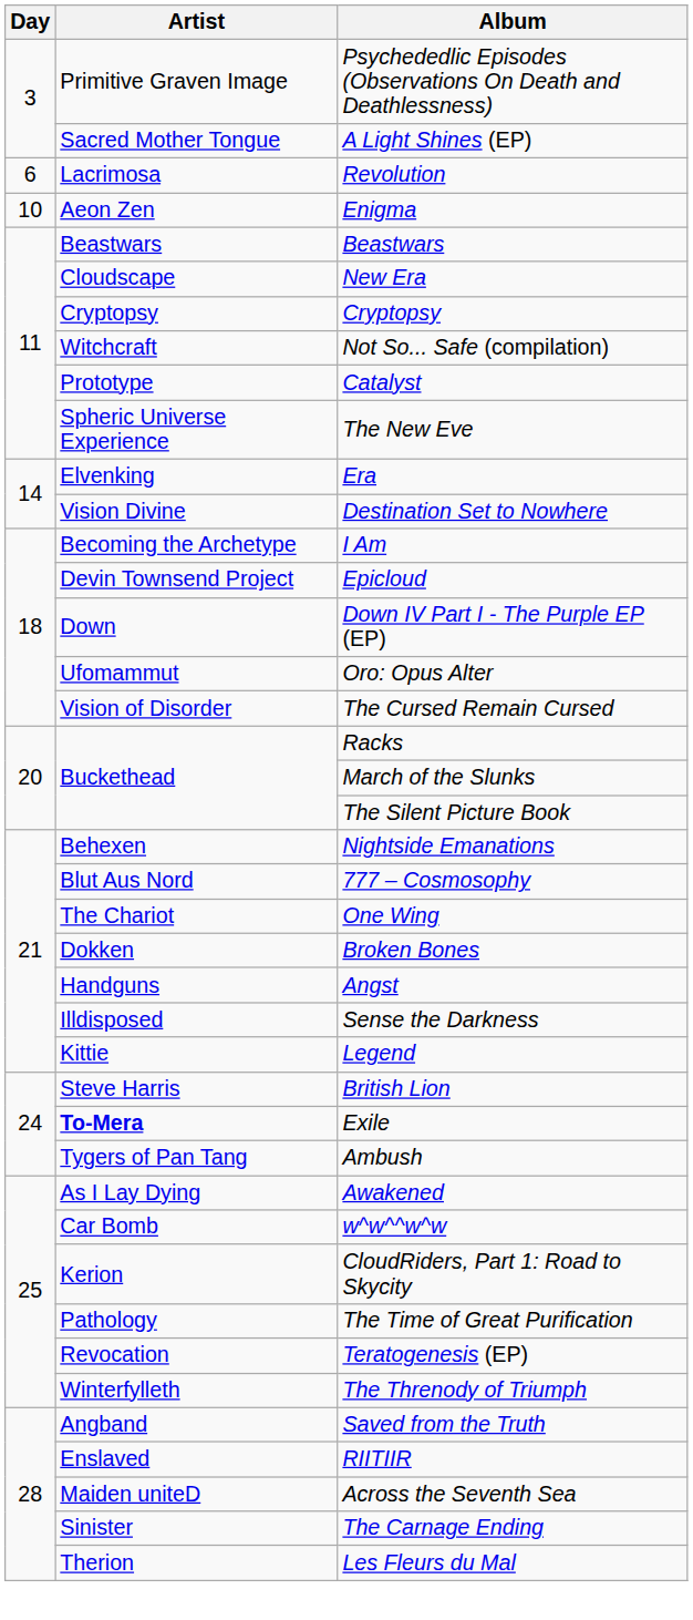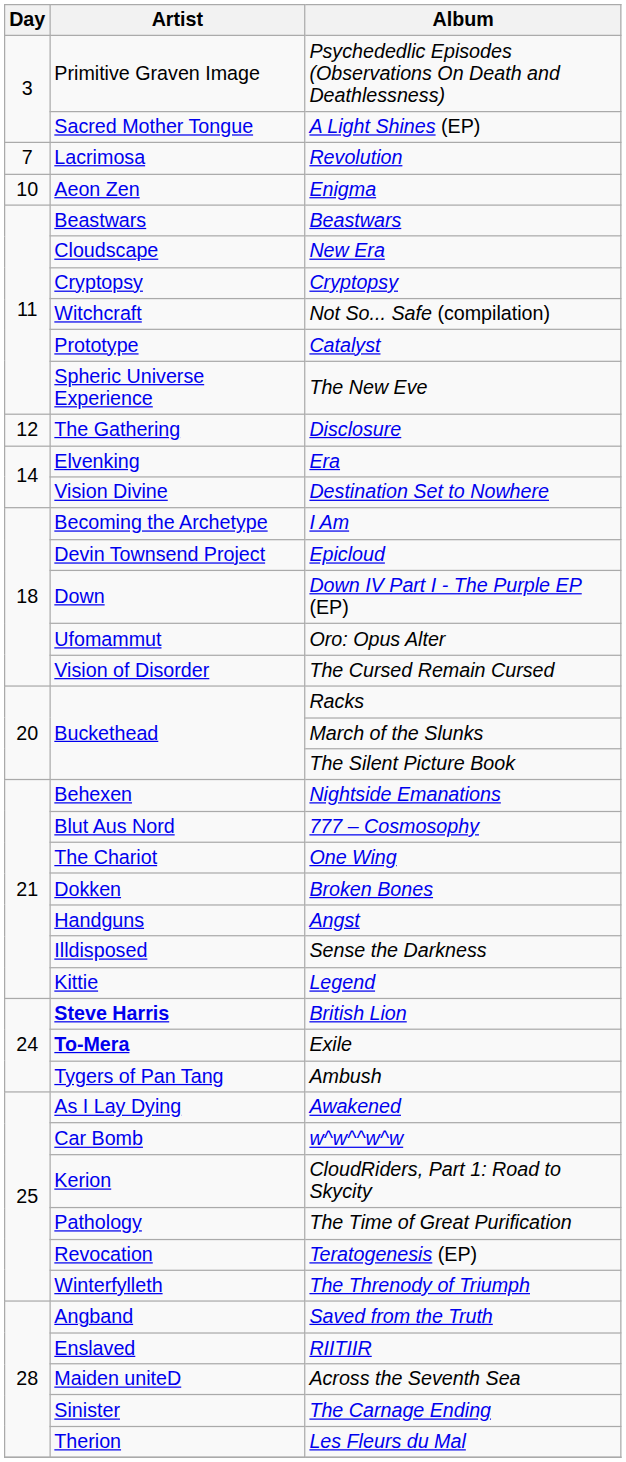 <table class="wikitable">
 <tr>
 <th style="width:20px;">Day</th>
 <th style="width:200px;">Artist</th>
 <th style="width:250px;">Album</th>
 </tr>
 <tr>
 <td align="center" rowspan="2">3</td>
 <td>Primitive Graven Image</td>
 <td><em>Psychededlic Episodes (Observations On Death and Deathlessness)</em></td>
 </tr>
 <tr>
 <td><a href='#'>Sacred Mother Tongue</a></td>
 <td><em><a href='#'>A Light Shines</a></em> (EP)</td>
 </tr>
 <tr>
-<td align="center" rowspan="1">6</td>
+<td align="center" rowspan="1">7</td>
 <td><a href='#'>Lacrimosa</a></td>
 <td><em><a href='#'>Revolution</a></em></td>
 </tr>
 <tr>
 <td align="center" rowspan="1">10</td>
 <td><a href='#'>Aeon Zen</a></td>
 <td><em><a href='#'>Enigma</a></em></td>
 </tr>
 <tr>
 <td align="center" rowspan="6">11</td>
 <td><a href='#'>Beastwars</a></td>
 <td><em><a href='#'>Beastwars</a></em></td>
 </tr>
 <tr>
 <td><a href='#'>Cloudscape</a></td>
 <td><em><a href='#'>New Era</a></em></td>
 </tr>
 <tr>
 <td><a href='#'>Cryptopsy</a></td>
 <td><em><a href='#'>Cryptopsy</a></em></td>
 </tr>
 <tr>
 <td><a href='#'>Witchcraft</a></td>
 <td><em>Not So... Safe</em> (compilation)</td>
 </tr>
 <tr>
 <td><a href='#'>Prototype</a></td>
 <td><em><a href='#'>Catalyst</a></em></td>
 </tr>
 <tr>
 <td><a href='#'>Spheric Universe Experience</a></td>
 <td><em>The New Eve</em></td>
+</tr>
+<tr>
+<td align="center" rowspan="1">12</td>
+<td><a href='#'>The Gathering</a></td>
+<td><em><a href='#'>Disclosure</a></em></td>
 </tr>
 <tr>
 <td align="center" rowspan="2">14</td>
 <td><a href='#'>Elvenking</a></td>
 <td><em><a href='#'>Era</a></em></td>
 </tr>
 <tr>
 <td><a href='#'>Vision Divine</a></td>
 <td><em><a href='#'>Destination Set to Nowhere</a></em></td>
 </tr>
 <tr>
 <td align="center" rowspan="5">18</td>
 <td><a href='#'>Becoming the Archetype</a></td>
 <td><em><a href='#'>I Am</a></em></td>
 </tr>
 <tr>
 <td><a href='#'>Devin Townsend Project</a></td>
 <td><em><a href='#'>Epicloud</a></em></td>
 </tr>
 <tr>
 <td><a href='#'>Down</a></td>
 <td><em><a href='#'>Down IV Part I - The Purple EP</a></em> (EP)</td>
 </tr>
 <tr>
 <td><a href='#'>Ufomammut</a></td>
 <td><em>Oro: Opus Alter</em></td>
 </tr>
 <tr>
 <td><a href='#'>Vision of Disorder</a></td>
 <td><em>The Cursed Remain Cursed</em></td>
 </tr>
 <tr>
 <td style="text-align:center;" rowspan="3">20</td>
 <td rowspan="3"><a href='#'>Buckethead</a></td>
 <td><em>Racks</em></td>
 </tr>
 <tr>
 <td><em>March of the Slunks</em></td>
 </tr>
 <tr>
 <td><em>The Silent Picture Book</em></td>
 </tr>
 <tr>
 <td style="text-align:center;" rowspan="7">21</td>
 <td><a href='#'>Behexen</a></td>
 <td><em><a href='#'>Nightside Emanations</a></em></td>
 </tr>
 <tr>
 <td><a href='#'>Blut Aus Nord</a></td>
 <td><em><a href='#'>777 – Cosmosophy</a></em></td>
 </tr>
 <tr>
 <td><a href='#'>The Chariot</a></td>
 <td><em><a href='#'>One Wing</a></em></td>
 </tr>
 <tr>
 <td><a href='#'>Dokken</a></td>
 <td><em><a href='#'>Broken Bones</a></em></td>
 </tr>
 <tr>
 <td><a href='#'>Handguns</a></td>
 <td><em><a href='#'>Angst</a></em></td>
 </tr>
 <tr>
 <td><a href='#'>Illdisposed</a></td>
 <td><em>Sense the Darkness</em></td>
 </tr>
 <tr>
 <td><a href='#'>Kittie</a></td>
 <td><em><a href='#'>Legend</a></em></td>
 </tr>
 <tr>
 <td style="text-align:center;" rowspan="3">24</td>
-<td><a href='#'>Steve Harris</a></td>
+<td><strong><a href='#'>Steve Harris</a></strong></td>
 <td><em><a href='#'>British Lion</a></em></td>
 </tr>
 <tr>
 <td><strong><a href='#'>To-Mera</a></strong></td>
 <td><em>Exile</em></td>
 </tr>
 <tr>
 <td><a href='#'>Tygers of Pan Tang</a></td>
 <td><em>Ambush</em></td>
 </tr>
 <tr>
 <td style="text-align:center;" rowspan="6">25</td>
 <td><a href='#'>As I Lay Dying</a></td>
 <td><em><a href='#'>Awakened</a></em></td>
 </tr>
 <tr>
 <td><a href='#'>Car Bomb</a></td>
 <td><em><a href='#'>w^w^^w^w</a></em></td>
 </tr>
 <tr>
 <td><a href='#'>Kerion</a></td>
 <td><em>CloudRiders, Part 1: Road to Skycity</em></td>
 </tr>
 <tr>
 <td><a href='#'>Pathology</a></td>
 <td><em>The Time of Great Purification</em></td>
 </tr>
 <tr>
 <td><a href='#'>Revocation</a></td>
 <td><em><a href='#'>Teratogenesis</a></em> (EP)</td>
 </tr>
 <tr>
 <td><a href='#'>Winterfylleth</a></td>
 <td><em><a href='#'>The Threnody of Triumph</a></em></td>
 </tr>
 <tr>
 <td align="center" rowspan="5">28</td>
 <td><a href='#'>Angband</a></td>
 <td><em><a href='#'>Saved from the Truth</a></em> </td>
 </tr>
 <tr>
 <td><a href='#'>Enslaved</a></td>
 <td><em><a href='#'>RIITIIR</a></em></td>
 </tr>
 <tr>
 <td><a href='#'>Maiden uniteD</a></td>
 <td><em>Across the Seventh Sea</em></td>
 </tr>
 <tr>
 <td><a href='#'>Sinister</a></td>
 <td><em><a href='#'>The Carnage Ending</a></em></td>
 </tr>
 <tr>
 <td><a href='#'>Therion</a></td>
 <td><em><a href='#'>Les Fleurs du Mal</a></em></td>
 </tr>
 <tr>
 </tr>
 </table>
